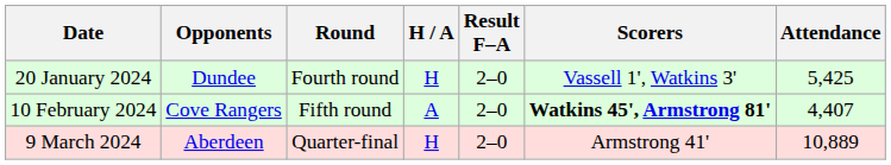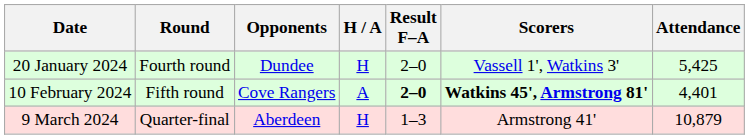 <table class="wikitable" style="text-align:center">
 <tr>
 <th>Date</th>
+<th>Round</th>
 <th>Opponents</th>
-<th>Round</th>
 <th>H / A</th>
 <th>Result<br>F–A</th>
 <th>Scorers</th>
 <th>Attendance</th>
 </tr>
 <tr bgcolor=#ddffdd>
 <td>20 January 2024</td>
+<td>Fourth round</td>
 <td><a href='#'>Dundee</a></td>
-<td>Fourth round</td>
 <td><a href='#'>H</a></td>
 <td>2–0</td>
 <td><a href='#'>Vassell</a> 1', <a href='#'>Watkins</a> 3'</td>
 <td>5,425</td>
 </tr>
 <tr bgcolor=#ddffdd>
 <td>10 February 2024</td>
+<td>Fifth round</td>
 <td><a href='#'>Cove Rangers</a></td>
-<td>Fifth round</td>
 <td><a href='#'>A</a></td>
-<td>2–0</td>
+<td><strong>2–0</strong></td>
 <td><strong>Watkins 45', <a href='#'>Armstrong</a> 81'</strong></td>
-<td>4,407</td>
+<td>4,401</td>
 </tr>
 <tr bgcolor=#ffdddd>
 <td>9 March 2024</td>
+<td>Quarter-final</td>
 <td><a href='#'>Aberdeen</a></td>
-<td>Quarter-final</td>
 <td><a href='#'>H</a></td>
-<td>2–0</td>
+<td>1–3</td>
 <td>Armstrong 41'</td>
-<td>10,889</td>
+<td>10,879</td>
 </tr>
 </table>
